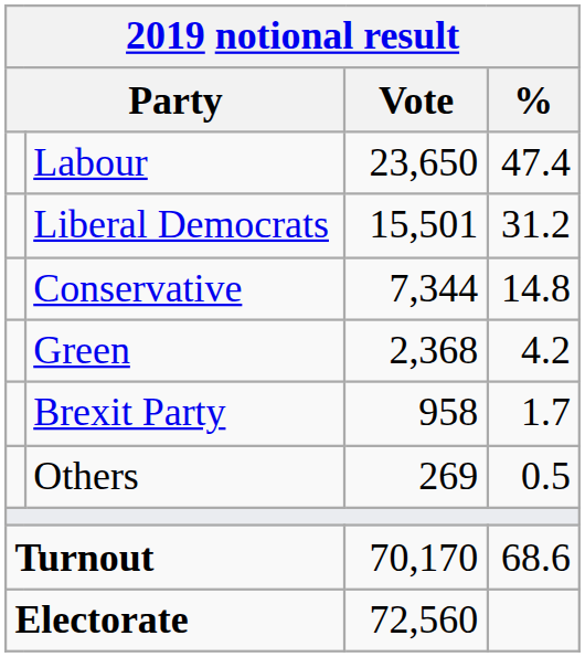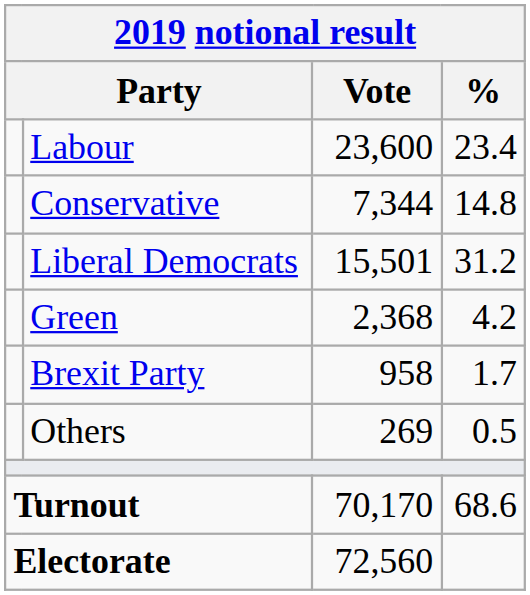 <table class="wikitable">
 <tr>
 <th colspan="4"><a href='#'>2019</a> <a href='#'>notional result</a></th>
 </tr>
 <tr>
 <th bgcolor="#DDDDFF" width="130px" colspan="2">Party</th>
 <th bgcolor="#DDDDFF" width="50px">Vote</th>
 <th bgcolor="#DDDDFF" width="30px">%</th>
 </tr>
 <tr>
 <td></td>
 <td><a href='#'>Labour</a></td>
-<td align=right>23,650</td>
-<td align=right>47.4</td>
+<td align=right>23,600</td>
+<td align=right>23.4</td>
+</tr>
+<tr>
+<td></td>
+<td><a href='#'>Conservative</a></td>
+<td align=right>7,344</td>
+<td align=right>14.8</td>
 </tr>
 <tr>
 <td></td>
 <td><a href='#'>Liberal Democrats</a></td>
 <td align=right>15,501</td>
 <td align=right>31.2</td>
-</tr>
-<tr>
-<td></td>
-<td><a href='#'>Conservative</a></td>
-<td align=right>7,344</td>
-<td align=right>14.8</td>
 </tr>
 <tr>
 <td></td>
 <td><a href='#'>Green</a></td>
 <td align=right>2,368</td>
 <td align=right>4.2</td>
 </tr>
 <tr>
 <td></td>
 <td><a href='#'>Brexit Party</a></td>
 <td align=right>958</td>
 <td align=right>1.7</td>
 </tr>
 <tr>
 <td></td>
 <td>Others</td>
 <td align=right>269</td>
 <td align=right>0.5</td>
 </tr>
 <tr>
 <td colspan="4" bgcolor="#EAECF0"></td>
 </tr>
 <tr>
 <td colspan="2"><strong>Turnout</strong></td>
 <td align=right>70,170</td>
 <td align=right>68.6</td>
 </tr>
 <tr>
 <td colspan="2"><strong>Electorate</strong></td>
 <td align=right>72,560</td>
 </tr>
 </table>
